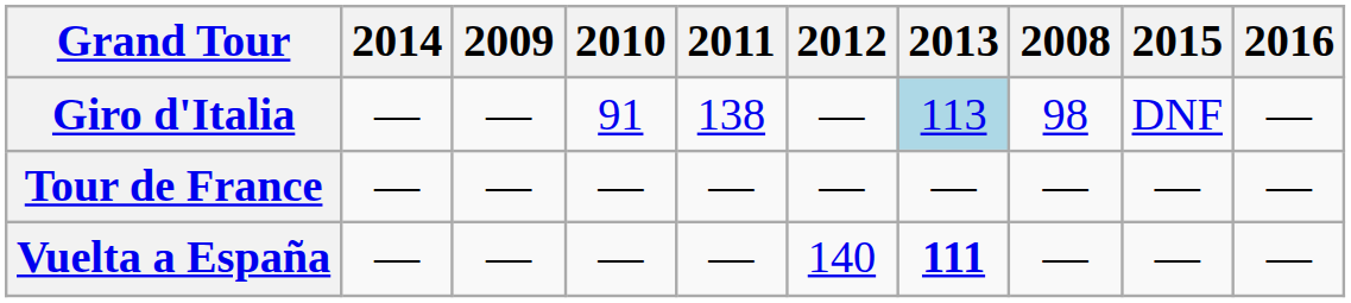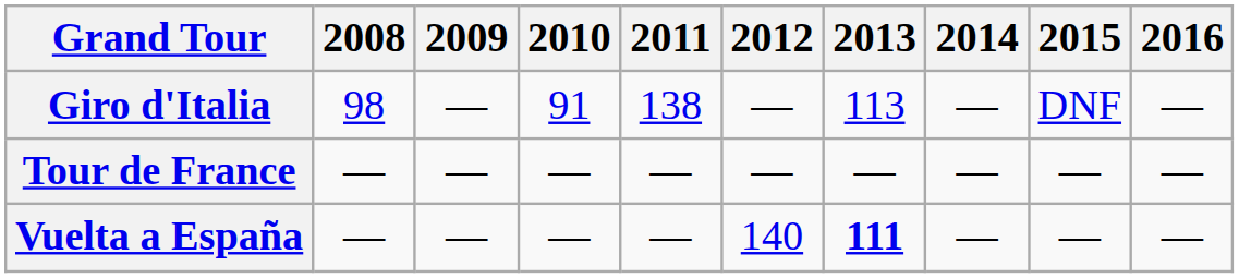 <table class="wikitable plainrowheaders">
 <tr>
 <th scope="col"><a href='#'>Grand Tour</a></th>
-<th scope="col">2014</th>
+<th scope="col">2008</th>
 <th scope="col">2009</th>
 <th scope="col">2010</th>
 <th scope="col">2011</th>
 <th scope="col">2012</th>
 <th scope="col">2013</th>
-<th scope="col">2008</th>
+<th scope="col">2014</th>
 <th scope="col">2015</th>
 <th scope="col">2016</th>
 </tr>
 <tr style="text-align:center;">
 <th scope="row"> <a href='#'>Giro d'Italia</a></th>
-<td>—</td>
+<td align="center"><a href='#'>98</a></td>
 <td>—</td>
 <td align="center"><a href='#'>91</a></td>
 <td align="center"><a href='#'>138</a></td>
 <td>—</td>
-<td align="center" style="background: lightblue;"><a href='#'>113</a></td>
-<td align="center"><a href='#'>98</a></td>
+<td align="center"><a href='#'>113</a></td>
+<td>—</td>
 <td align="center"><a href='#'>DNF</a></td>
 <td>—</td>
 </tr>
 <tr style="text-align:center;">
 <th scope="row"> <a href='#'>Tour de France</a></th>
 <td>—</td>
 <td>—</td>
 <td>—</td>
 <td>—</td>
 <td>—</td>
 <td>—</td>
 <td>—</td>
 <td>—</td>
 <td>—</td>
 </tr>
 <tr style="text-align:center;">
 <th scope="row"> <a href='#'>Vuelta a España</a></th>
 <td>—</td>
 <td>—</td>
 <td>—</td>
 <td>—</td>
 <td align="center"><a href='#'>140</a></td>
 <td align="center"><strong><a href='#'>111</a></strong></td>
 <td>—</td>
 <td>—</td>
 <td>—</td>
 </tr>
 </table>
